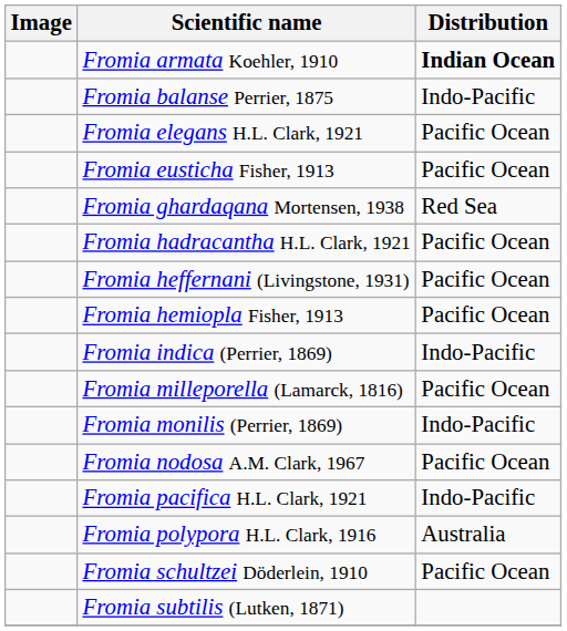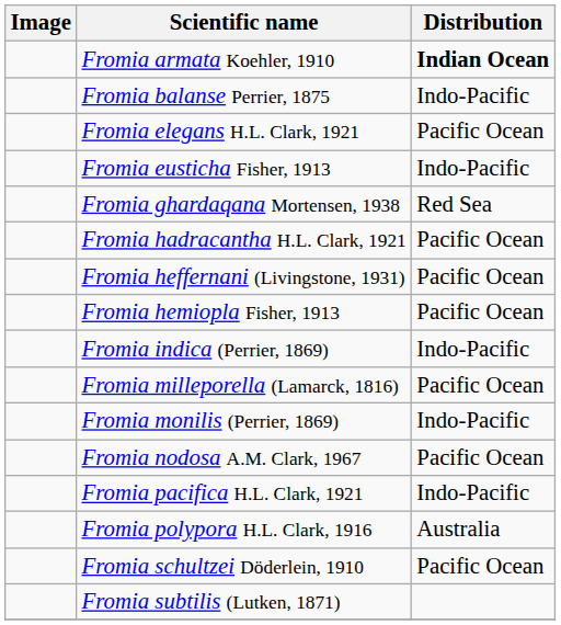 <table class="wikitable">
 <tr>
 <th>Image</th>
 <th>Scientific name</th>
 <th>Distribution</th>
 </tr>
 <tr>
 <td></td>
 <td><em><a href='#'>Fromia armata</a></em> <small>Koehler, 1910</small></td>
 <td><strong>Indian Ocean</strong></td>
 </tr>
 <tr>
 <td></td>
 <td><em><a href='#'>Fromia balanse</a></em> <small>Perrier, 1875</small></td>
 <td>Indo-Pacific</td>
 </tr>
 <tr>
 <td></td>
 <td><em><a href='#'>Fromia elegans</a></em> <small>H.L. Clark, 1921</small></td>
 <td>Pacific Ocean</td>
 </tr>
 <tr>
 <td></td>
 <td><em><a href='#'>Fromia eusticha</a></em> <small>Fisher, 1913</small></td>
-<td>Pacific Ocean</td>
+<td>Indo-Pacific</td>
 </tr>
 <tr>
 <td></td>
 <td><em><a href='#'>Fromia ghardaqana</a></em> <small>Mortensen, 1938</small></td>
 <td>Red Sea</td>
 </tr>
 <tr>
 <td></td>
 <td><em><a href='#'>Fromia hadracantha</a></em> <small>H.L. Clark, 1921</small></td>
 <td>Pacific Ocean</td>
 </tr>
 <tr>
 <td></td>
 <td><em><a href='#'>Fromia heffernani</a></em> <small> (Livingstone, 1931)</small></td>
 <td>Pacific Ocean</td>
 </tr>
 <tr>
 <td></td>
 <td><em><a href='#'>Fromia hemiopla</a></em> <small>Fisher, 1913</small></td>
 <td>Pacific Ocean</td>
 </tr>
 <tr>
 <td></td>
 <td><em><a href='#'>Fromia indica</a></em> <small>(Perrier, 1869)</small></td>
 <td>Indo-Pacific</td>
 </tr>
 <tr>
 <td></td>
 <td><em><a href='#'>Fromia milleporella</a></em> <small>(Lamarck, 1816)</small></td>
 <td>Pacific Ocean</td>
 </tr>
 <tr>
 <td></td>
 <td><em><a href='#'>Fromia monilis</a></em> <small>(Perrier, 1869)</small></td>
 <td>Indo-Pacific</td>
 </tr>
 <tr>
 <td></td>
 <td><em><a href='#'>Fromia nodosa</a></em> <small>A.M. Clark, 1967</small></td>
 <td>Pacific Ocean</td>
 </tr>
 <tr>
 <td></td>
 <td><em><a href='#'>Fromia pacifica</a></em> <small>H.L. Clark, 1921</small></td>
 <td>Indo-Pacific</td>
 </tr>
 <tr>
 <td></td>
 <td><em><a href='#'>Fromia polypora</a></em> <small>H.L. Clark, 1916</small></td>
 <td>Australia</td>
 </tr>
 <tr>
 <td></td>
 <td><em><a href='#'>Fromia schultzei</a></em> <small>Döderlein, 1910</small></td>
 <td>Pacific Ocean</td>
 </tr>
 <tr>
 <td></td>
 <td><em><a href='#'>Fromia subtilis</a></em> <small>(Lutken, 1871)</small></td>
 <td></td>
 </tr>
 <tr>
 </tr>
 </table>
